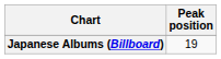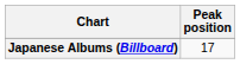 <table class="wikitable sortable plainrowheaders" style="text-align:center">
 <tr>
 <th scope="col">Chart</th>
 <th scope="col">Peak<br>position</th>
 </tr>
 <tr>
 </tr>
 <tr>
 <th scope="row">Japanese Albums (<em><a href='#'>Billboard</a></em>)</th>
-<td>19</td>
+<td>17</td>
 </tr>
 </table>
